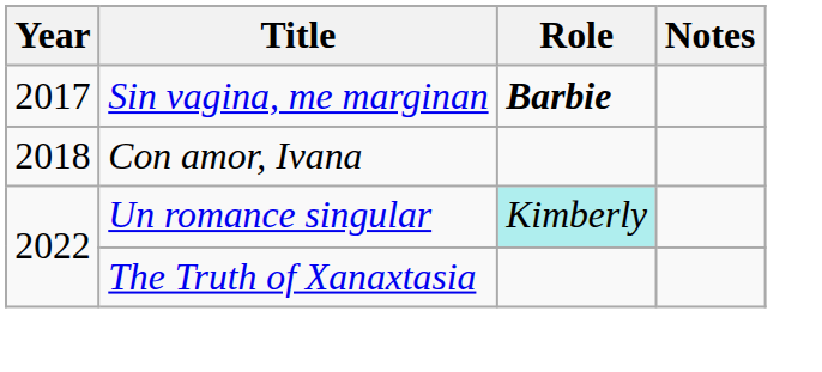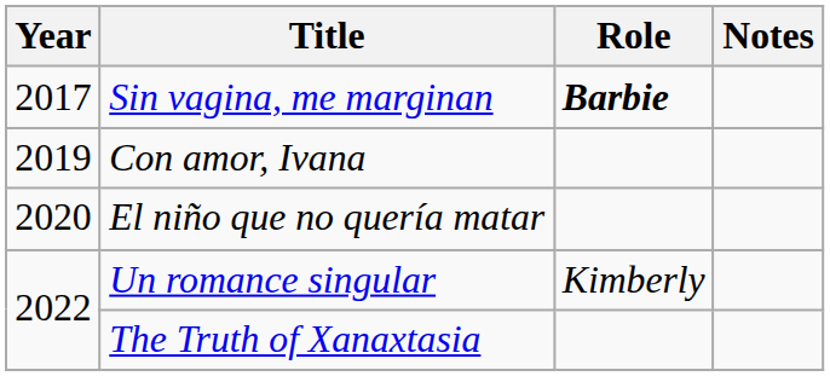 <table class="wikitable">
 <tr>
 <th><strong>Year</strong></th>
 <th>Title</th>
 <th><strong>Role</strong></th>
 <th>Notes</th>
 </tr>
 <tr>
 <td>2017</td>
 <td><em><a href='#'>Sin vagina, me marginan</a></em></td>
 <td><strong><em>Barbie</em></strong></td>
 <td></td>
 </tr>
 <tr>
-<td>2018</td>
+<td>2019</td>
 <td><em>Con amor, Ivana</em></td>
+<td></td>
+<td></td>
+</tr>
+<tr>
+<td>2020</td>
+<td><em>El niño que no quería matar</em></td>
 <td></td>
 <td></td>
 </tr>
 <tr>
 <td rowspan="2">2022</td>
 <td><em><a href='#'>Un romance singular</a></em></td>
-<td style="background: paleturquoise;"><em>Kimberly</em></td>
+<td><em>Kimberly</em></td>
 <td></td>
 </tr>
 <tr>
 <td><em><a href='#'>The Truth of Xanaxtasia</a></em></td>
 <td></td>
 <td></td>
 </tr>
 </table>
